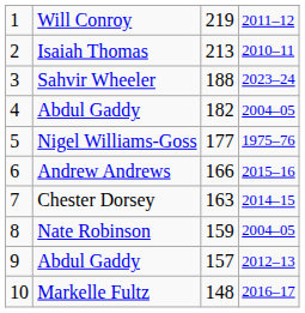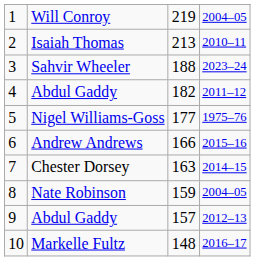 <table class="wikitable">
 <tr>
 </tr>
 <tr>
 <td>1</td>
 <td><a href='#'>Will Conroy</a></td>
 <td>219</td>
-<td style="font-size:80%;"><a href='#'>2011–12</a></td>
+<td style="font-size:80%;"><a href='#'>2004–05</a></td>
 </tr>
 <tr>
 <td>2</td>
 <td><a href='#'>Isaiah Thomas</a></td>
 <td>213</td>
 <td style="font-size:80%;"><a href='#'>2010–11</a></td>
 </tr>
 <tr>
 <td>3</td>
 <td><a href='#'>Sahvir Wheeler</a></td>
 <td>188</td>
 <td style="font-size:80%;"><a href='#'>2023–24</a></td>
 </tr>
 <tr>
 <td>4</td>
 <td><a href='#'>Abdul Gaddy</a></td>
 <td>182</td>
-<td style="font-size:80%;"><a href='#'>2004–05</a></td>
+<td style="font-size:80%;"><a href='#'>2011–12</a></td>
 </tr>
 <tr>
 <td>5</td>
 <td><a href='#'>Nigel Williams-Goss</a></td>
 <td>177</td>
 <td style="font-size:80%;"><a href='#'>1975–76</a></td>
 </tr>
 <tr>
 <td>6</td>
 <td><a href='#'>Andrew Andrews</a></td>
 <td>166</td>
 <td style="font-size:80%;"><a href='#'>2015–16</a></td>
 </tr>
 <tr>
 <td>7</td>
 <td>Chester Dorsey</td>
 <td>163</td>
 <td style="font-size:80%;"><a href='#'>2014–15</a></td>
 </tr>
 <tr>
 <td>8</td>
 <td><a href='#'>Nate Robinson</a></td>
 <td>159</td>
 <td style="font-size:80%;"><a href='#'>2004–05</a></td>
 </tr>
 <tr>
 <td>9</td>
 <td><a href='#'>Abdul Gaddy</a></td>
 <td>157</td>
 <td style="font-size:80%;"><a href='#'>2012–13</a></td>
 </tr>
 <tr>
 <td>10</td>
 <td><a href='#'>Markelle Fultz</a></td>
 <td>148</td>
 <td style="font-size:80%;"><a href='#'>2016–17</a></td>
 </tr>
 </table>
